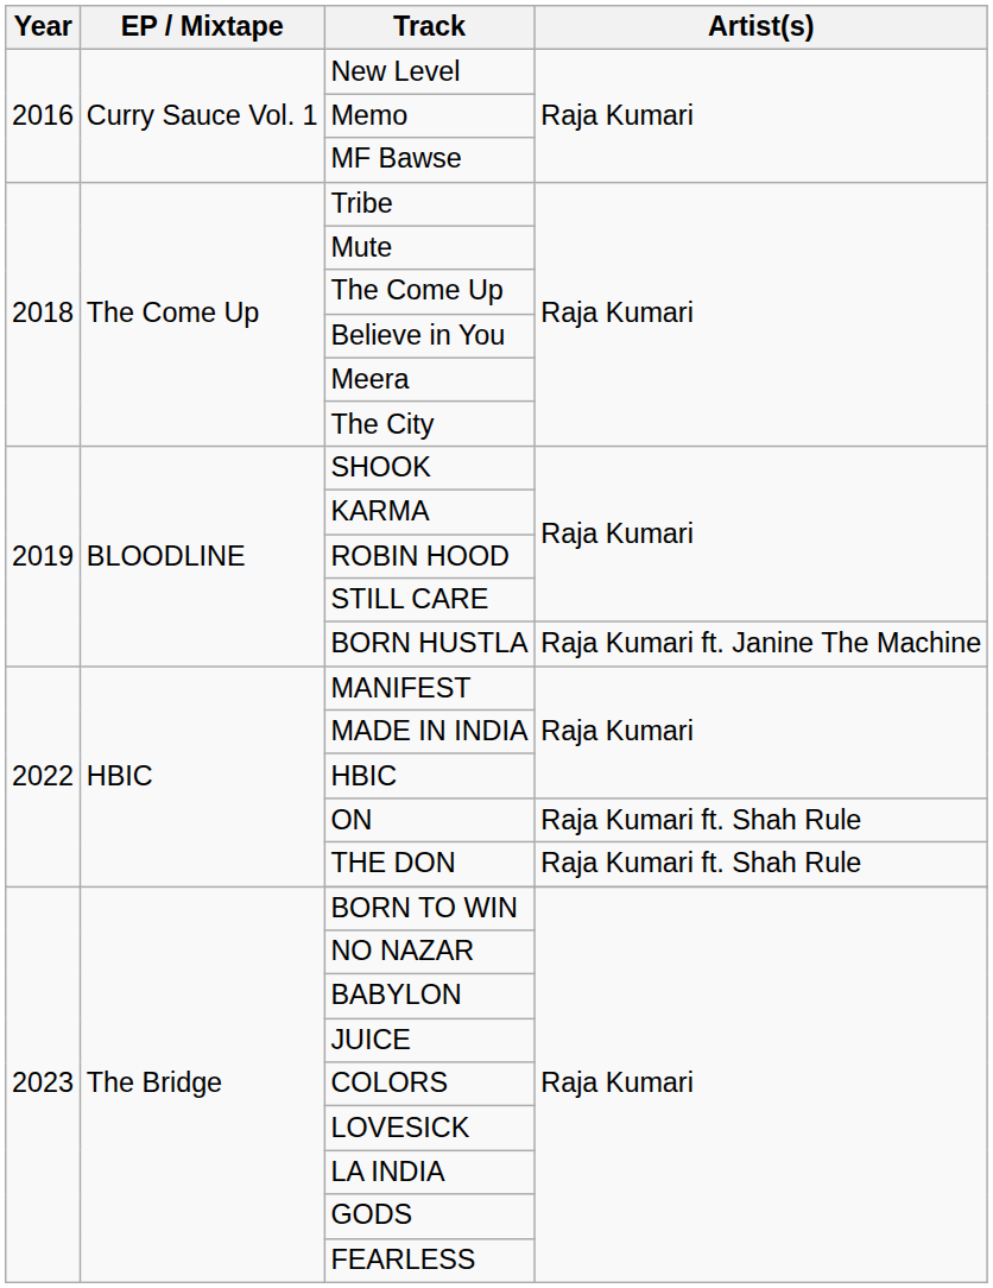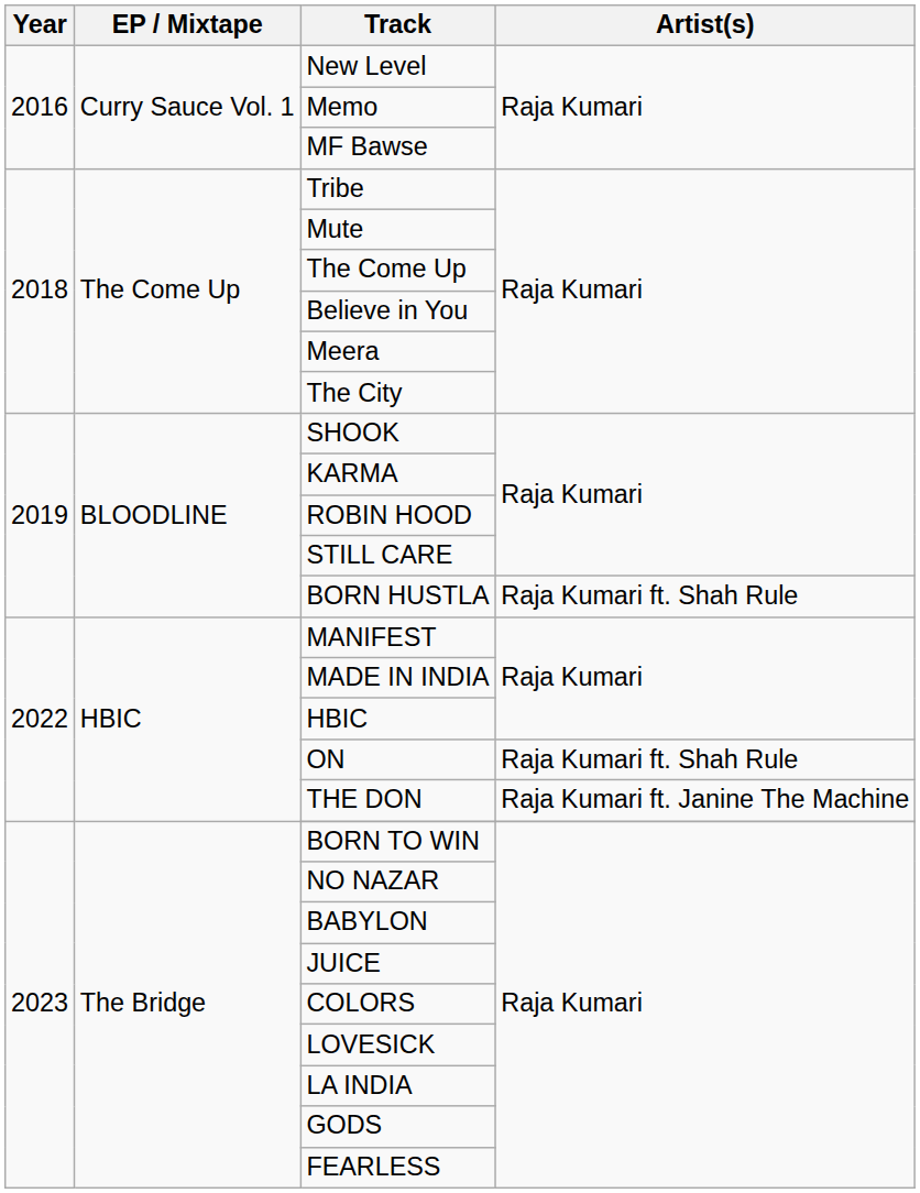 <table class="wikitable">
 <tr>
 <th>Year</th>
 <th>EP / Mixtape</th>
 <th>Track</th>
 <th>Artist(s)</th>
 </tr>
 <tr>
 <td rowspan="3">2016</td>
 <td rowspan="3">Curry Sauce Vol. 1</td>
 <td>New Level</td>
 <td rowspan="3">Raja Kumari</td>
 </tr>
 <tr>
 <td>Memo</td>
 </tr>
 <tr>
 <td>MF Bawse</td>
 </tr>
 <tr>
 <td rowspan="6">2018</td>
 <td rowspan="6">The Come Up</td>
 <td>Tribe</td>
 <td rowspan="6">Raja Kumari</td>
 </tr>
 <tr>
 <td>Mute</td>
 </tr>
 <tr>
 <td>The Come Up</td>
 </tr>
 <tr>
 <td>Believe in You</td>
 </tr>
 <tr>
 <td>Meera</td>
 </tr>
 <tr>
 <td>The City</td>
 </tr>
 <tr>
 <td rowspan="5">2019</td>
 <td rowspan="5">BLOODLINE</td>
 <td>SHOOK</td>
 <td rowspan="4">Raja Kumari</td>
 </tr>
 <tr>
 <td>KARMA</td>
 </tr>
 <tr>
 <td>ROBIN HOOD</td>
 </tr>
 <tr>
 <td>STILL CARE</td>
 </tr>
 <tr>
 <td>BORN HUSTLA</td>
-<td>Raja Kumari ft. Janine The Machine</td>
+<td>Raja Kumari ft. Shah Rule</td>
 </tr>
 <tr>
 <td rowspan="5">2022</td>
 <td rowspan="5">HBIC</td>
 <td>MANIFEST</td>
 <td rowspan="3">Raja Kumari</td>
 </tr>
 <tr>
 <td>MADE IN INDIA</td>
 </tr>
 <tr>
 <td>HBIC</td>
 </tr>
 <tr>
 <td>ON</td>
 <td>Raja Kumari ft. Shah Rule</td>
 </tr>
 <tr>
 <td>THE DON</td>
-<td>Raja Kumari ft. Shah Rule</td>
+<td>Raja Kumari ft. Janine The Machine</td>
 </tr>
 <tr>
 <td rowspan="10">2023</td>
 <td rowspan="10">The Bridge</td>
 </tr>
 <tr>
 <td>BORN TO WIN</td>
 <td rowspan="10">Raja Kumari</td>
 </tr>
 <tr>
 <td>NO NAZAR</td>
 </tr>
 <tr>
 <td>BABYLON</td>
 </tr>
 <tr>
 <td>JUICE</td>
 </tr>
 <tr>
 <td>COLORS</td>
 </tr>
 <tr>
 <td>LOVESICK</td>
 </tr>
 <tr>
 <td>LA INDIA</td>
 </tr>
 <tr>
 <td>GODS</td>
 </tr>
 <tr>
 <td>FEARLESS</td>
 </tr>
 </table>
